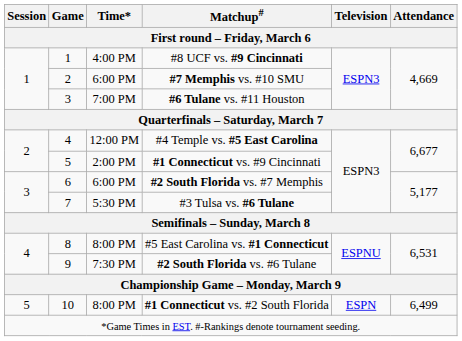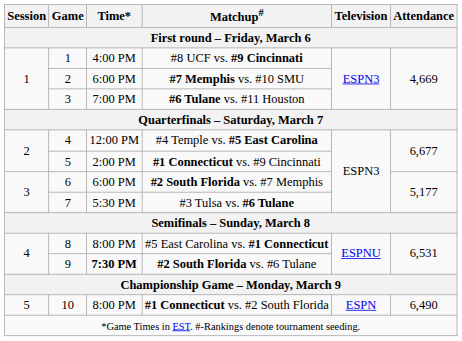 <table class="wikitable" style="font-size: 95%; text-align: center;">
 <tr>
 <th>Session</th>
 <th>Game</th>
 <th>Time*</th>
 <th>Matchup<sup>#</sup></th>
 <th>Television</th>
 <th>Attendance</th>
 </tr>
 <tr>
 <th colspan=7>First round – Friday, March 6</th>
 </tr>
 <tr>
 <td rowspan=3>1</td>
 <td>1</td>
 <td>4:00 PM</td>
 <td>#8 UCF vs. <strong>#9 Cincinnati</strong></td>
 <td rowspan=3><a href='#'>ESPN3</a></td>
 <td rowspan=3>4,669</td>
 </tr>
 <tr>
 <td>2</td>
 <td>6:00 PM</td>
 <td><strong>#7 Memphis</strong> vs. #10 SMU</td>
 </tr>
 <tr>
 <td>3</td>
 <td>7:00 PM</td>
 <td><strong>#6 Tulane</strong> vs. #11 Houston</td>
 </tr>
 <tr>
 <th colspan=6>Quarterfinals – Saturday, March 7</th>
 </tr>
 <tr>
 <td rowspan=2>2</td>
 <td>4</td>
 <td>12:00 PM</td>
 <td>#4 Temple vs. <strong>#5 East Carolina</strong></td>
 <td rowspan=4>ESPN3</td>
 <td rowspan=2>6,677</td>
 </tr>
 <tr>
 <td>5</td>
 <td>2:00 PM</td>
 <td><strong>#1 Connecticut</strong> vs. #9 Cincinnati</td>
 </tr>
 <tr>
 <td rowspan=2>3</td>
 <td>6</td>
 <td>6:00 PM</td>
 <td><strong>#2 South Florida</strong> vs. #7 Memphis</td>
 <td rowspan=2>5,177</td>
 </tr>
 <tr>
 <td>7</td>
 <td>5:30 PM</td>
 <td>#3 Tulsa vs. <strong>#6 Tulane</strong></td>
 </tr>
 <tr>
 <th colspan=7>Semifinals – Sunday, March 8</th>
 </tr>
 <tr>
 <td rowspan=2>4</td>
 <td>8</td>
 <td>8:00 PM</td>
 <td>#5 East Carolina vs. <strong>#1 Connecticut</strong></td>
 <td rowspan=2><a href='#'>ESPNU</a></td>
 <td rowspan=2>6,531</td>
 </tr>
 <tr>
 <td>9</td>
-<td>7:30 PM</td>
+<td><strong>7:30 PM</strong></td>
 <td><strong>#2 South Florida</strong> vs. #6 Tulane</td>
 </tr>
 <tr>
 <th colspan=7>Championship Game – Monday, March 9</th>
 </tr>
 <tr>
 <td>5</td>
 <td>10</td>
 <td>8:00 PM</td>
 <td><strong>#1 Connecticut</strong> vs. #2 South Florida</td>
 <td><a href='#'>ESPN</a></td>
-<td>6,499</td>
+<td>6,490</td>
 </tr>
 <tr>
 <td colspan=6><small>*Game Times in <a href='#'>EST</a>. #-Rankings denote tournament seeding.</small></td>
 </tr>
 </table>
